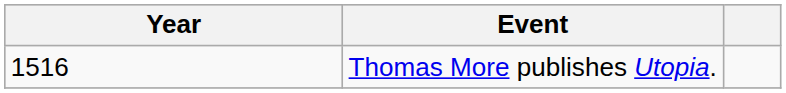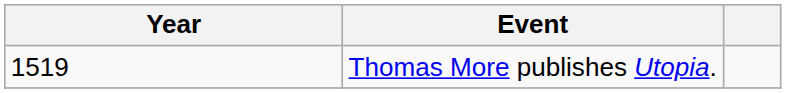 <table class="wikitable">
 <tr>
 <th scope="col">Year</th>
 <th scope="col" width="49%">Event</th>
 <th></th>
 </tr>
 <tr>
-<td>1516</td>
+<td>1519</td>
 <td><a href='#'>Thomas More</a> publishes <em><a href='#'>Utopia</a></em>.</td>
 <td></td>
 </tr>
 </table>
